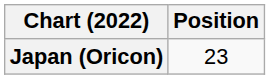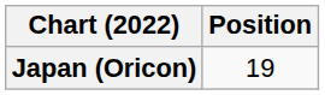 <table class="wikitable plainrowheaders" style="text-align:center">
 <tr>
 <th scope="col">Chart (2022)</th>
 <th scope="col">Position</th>
 </tr>
 <tr>
 <th scope="row">Japan (Oricon)</th>
-<td>23</td>
+<td>19</td>
 </tr>
 </table>
